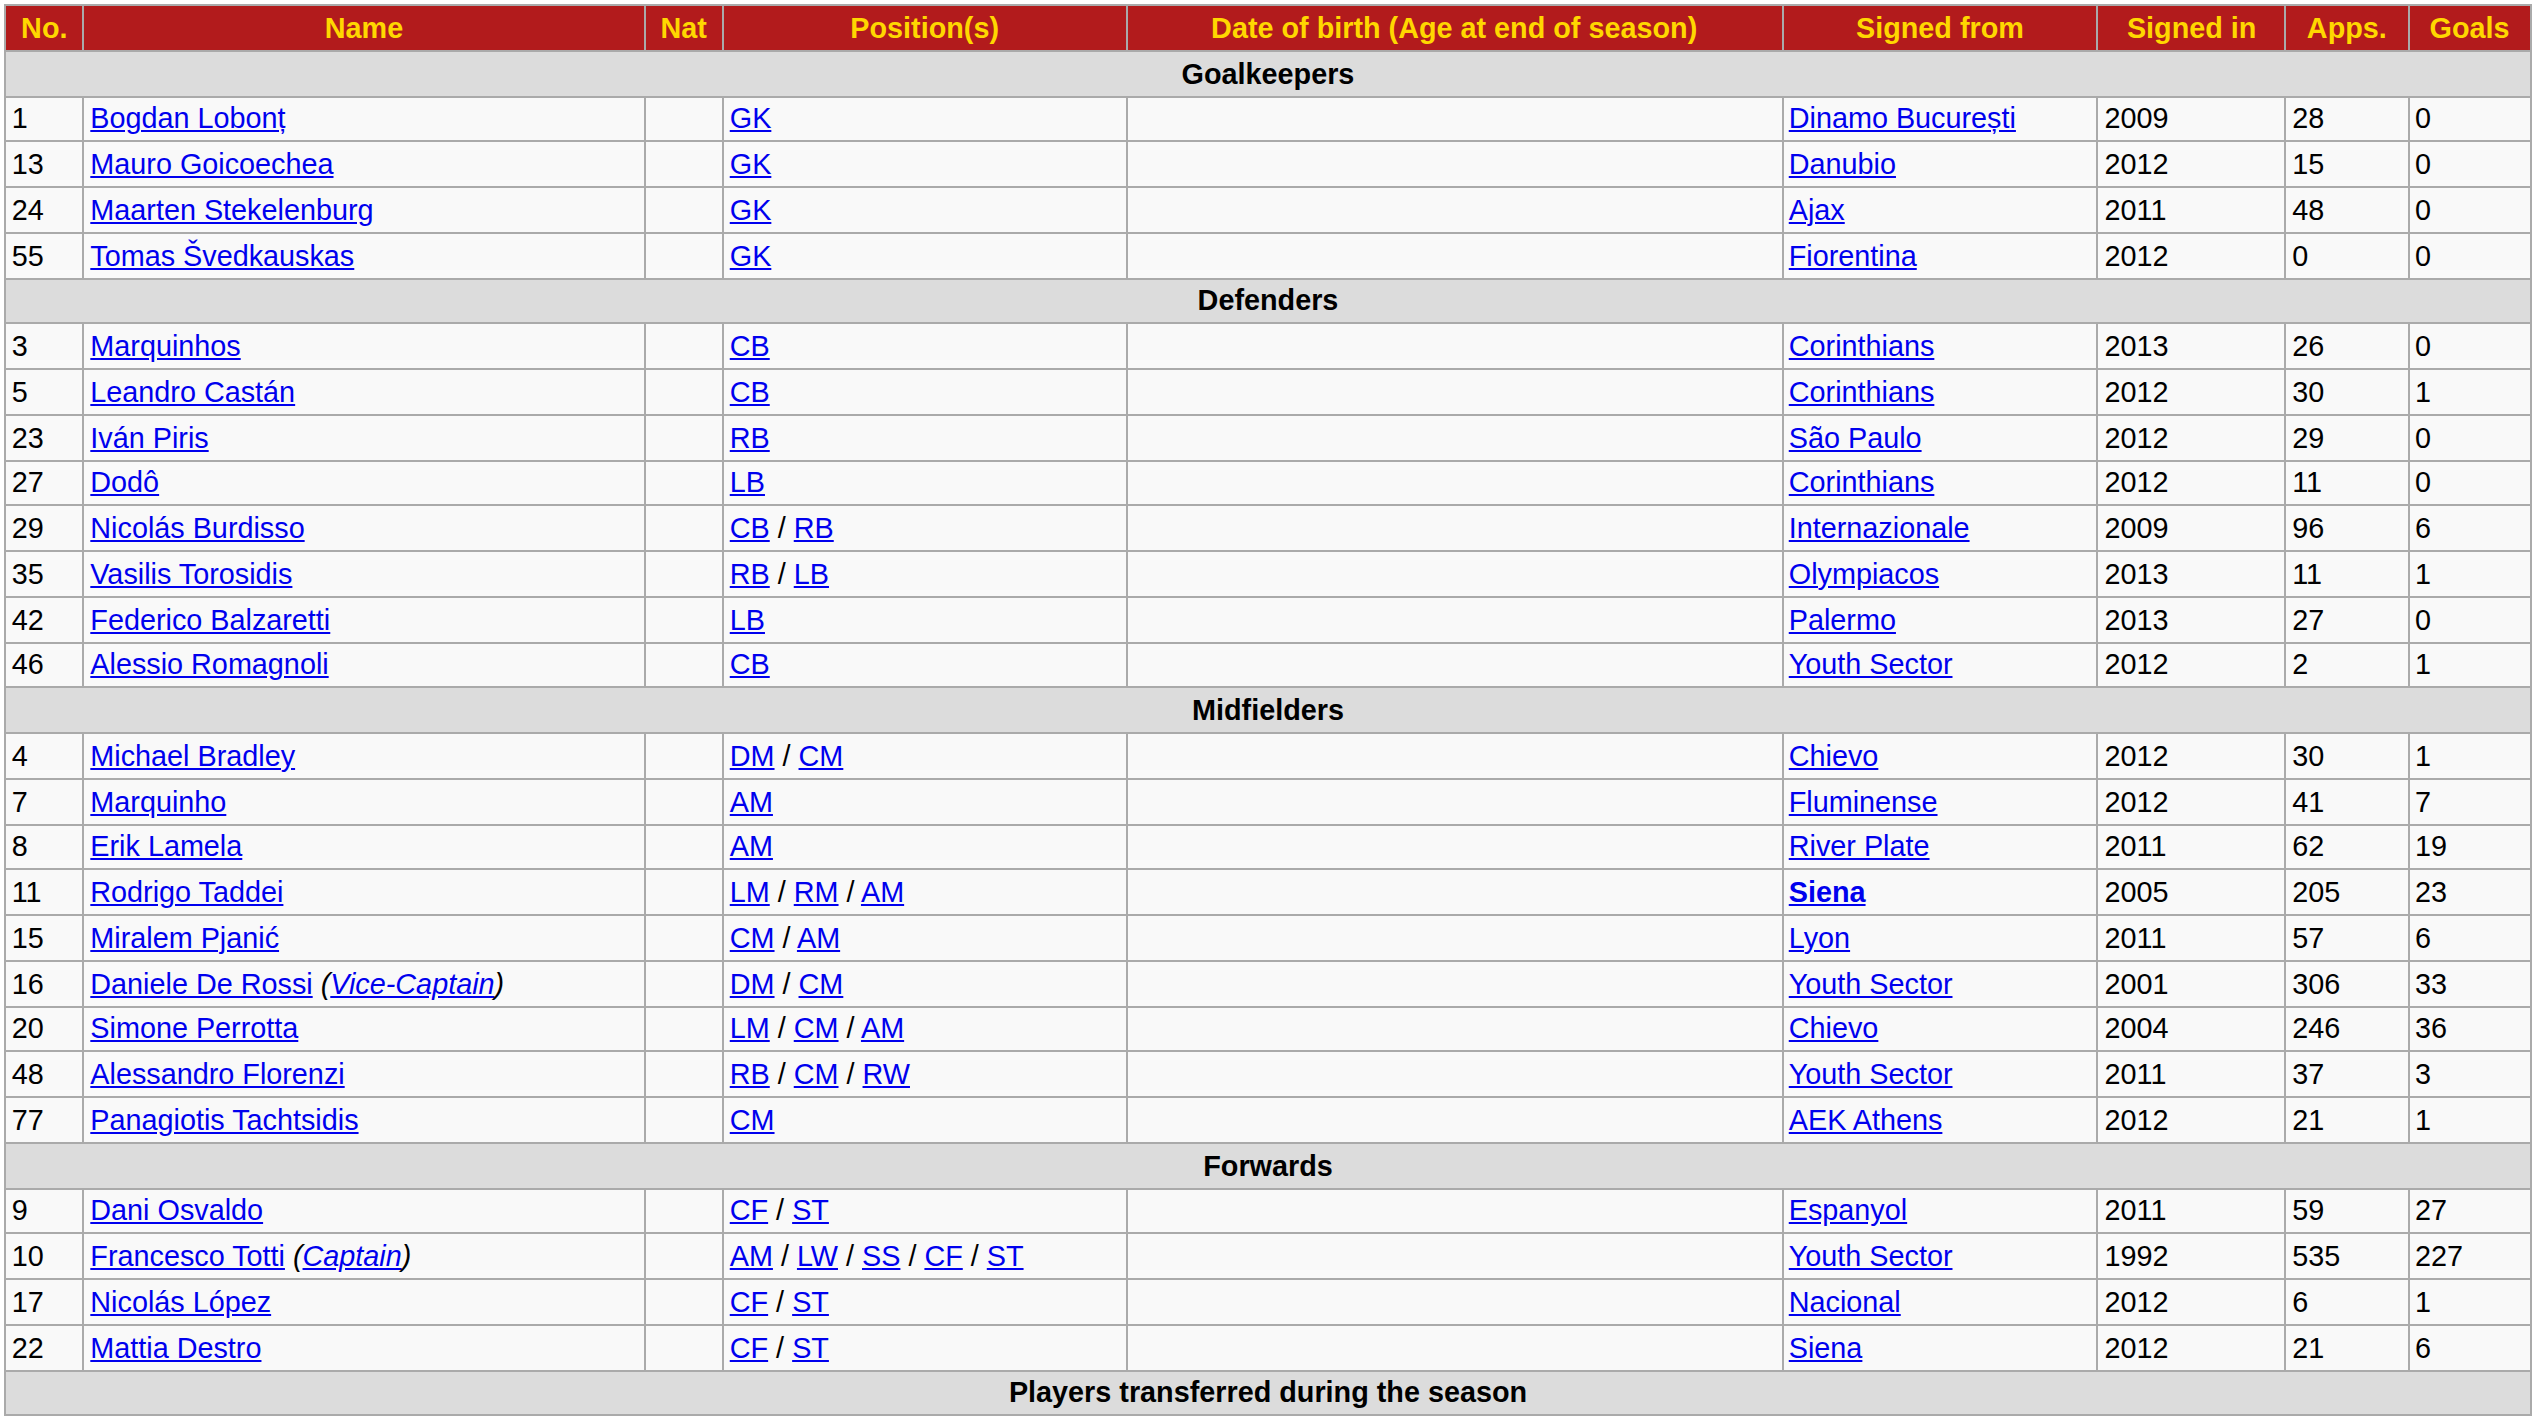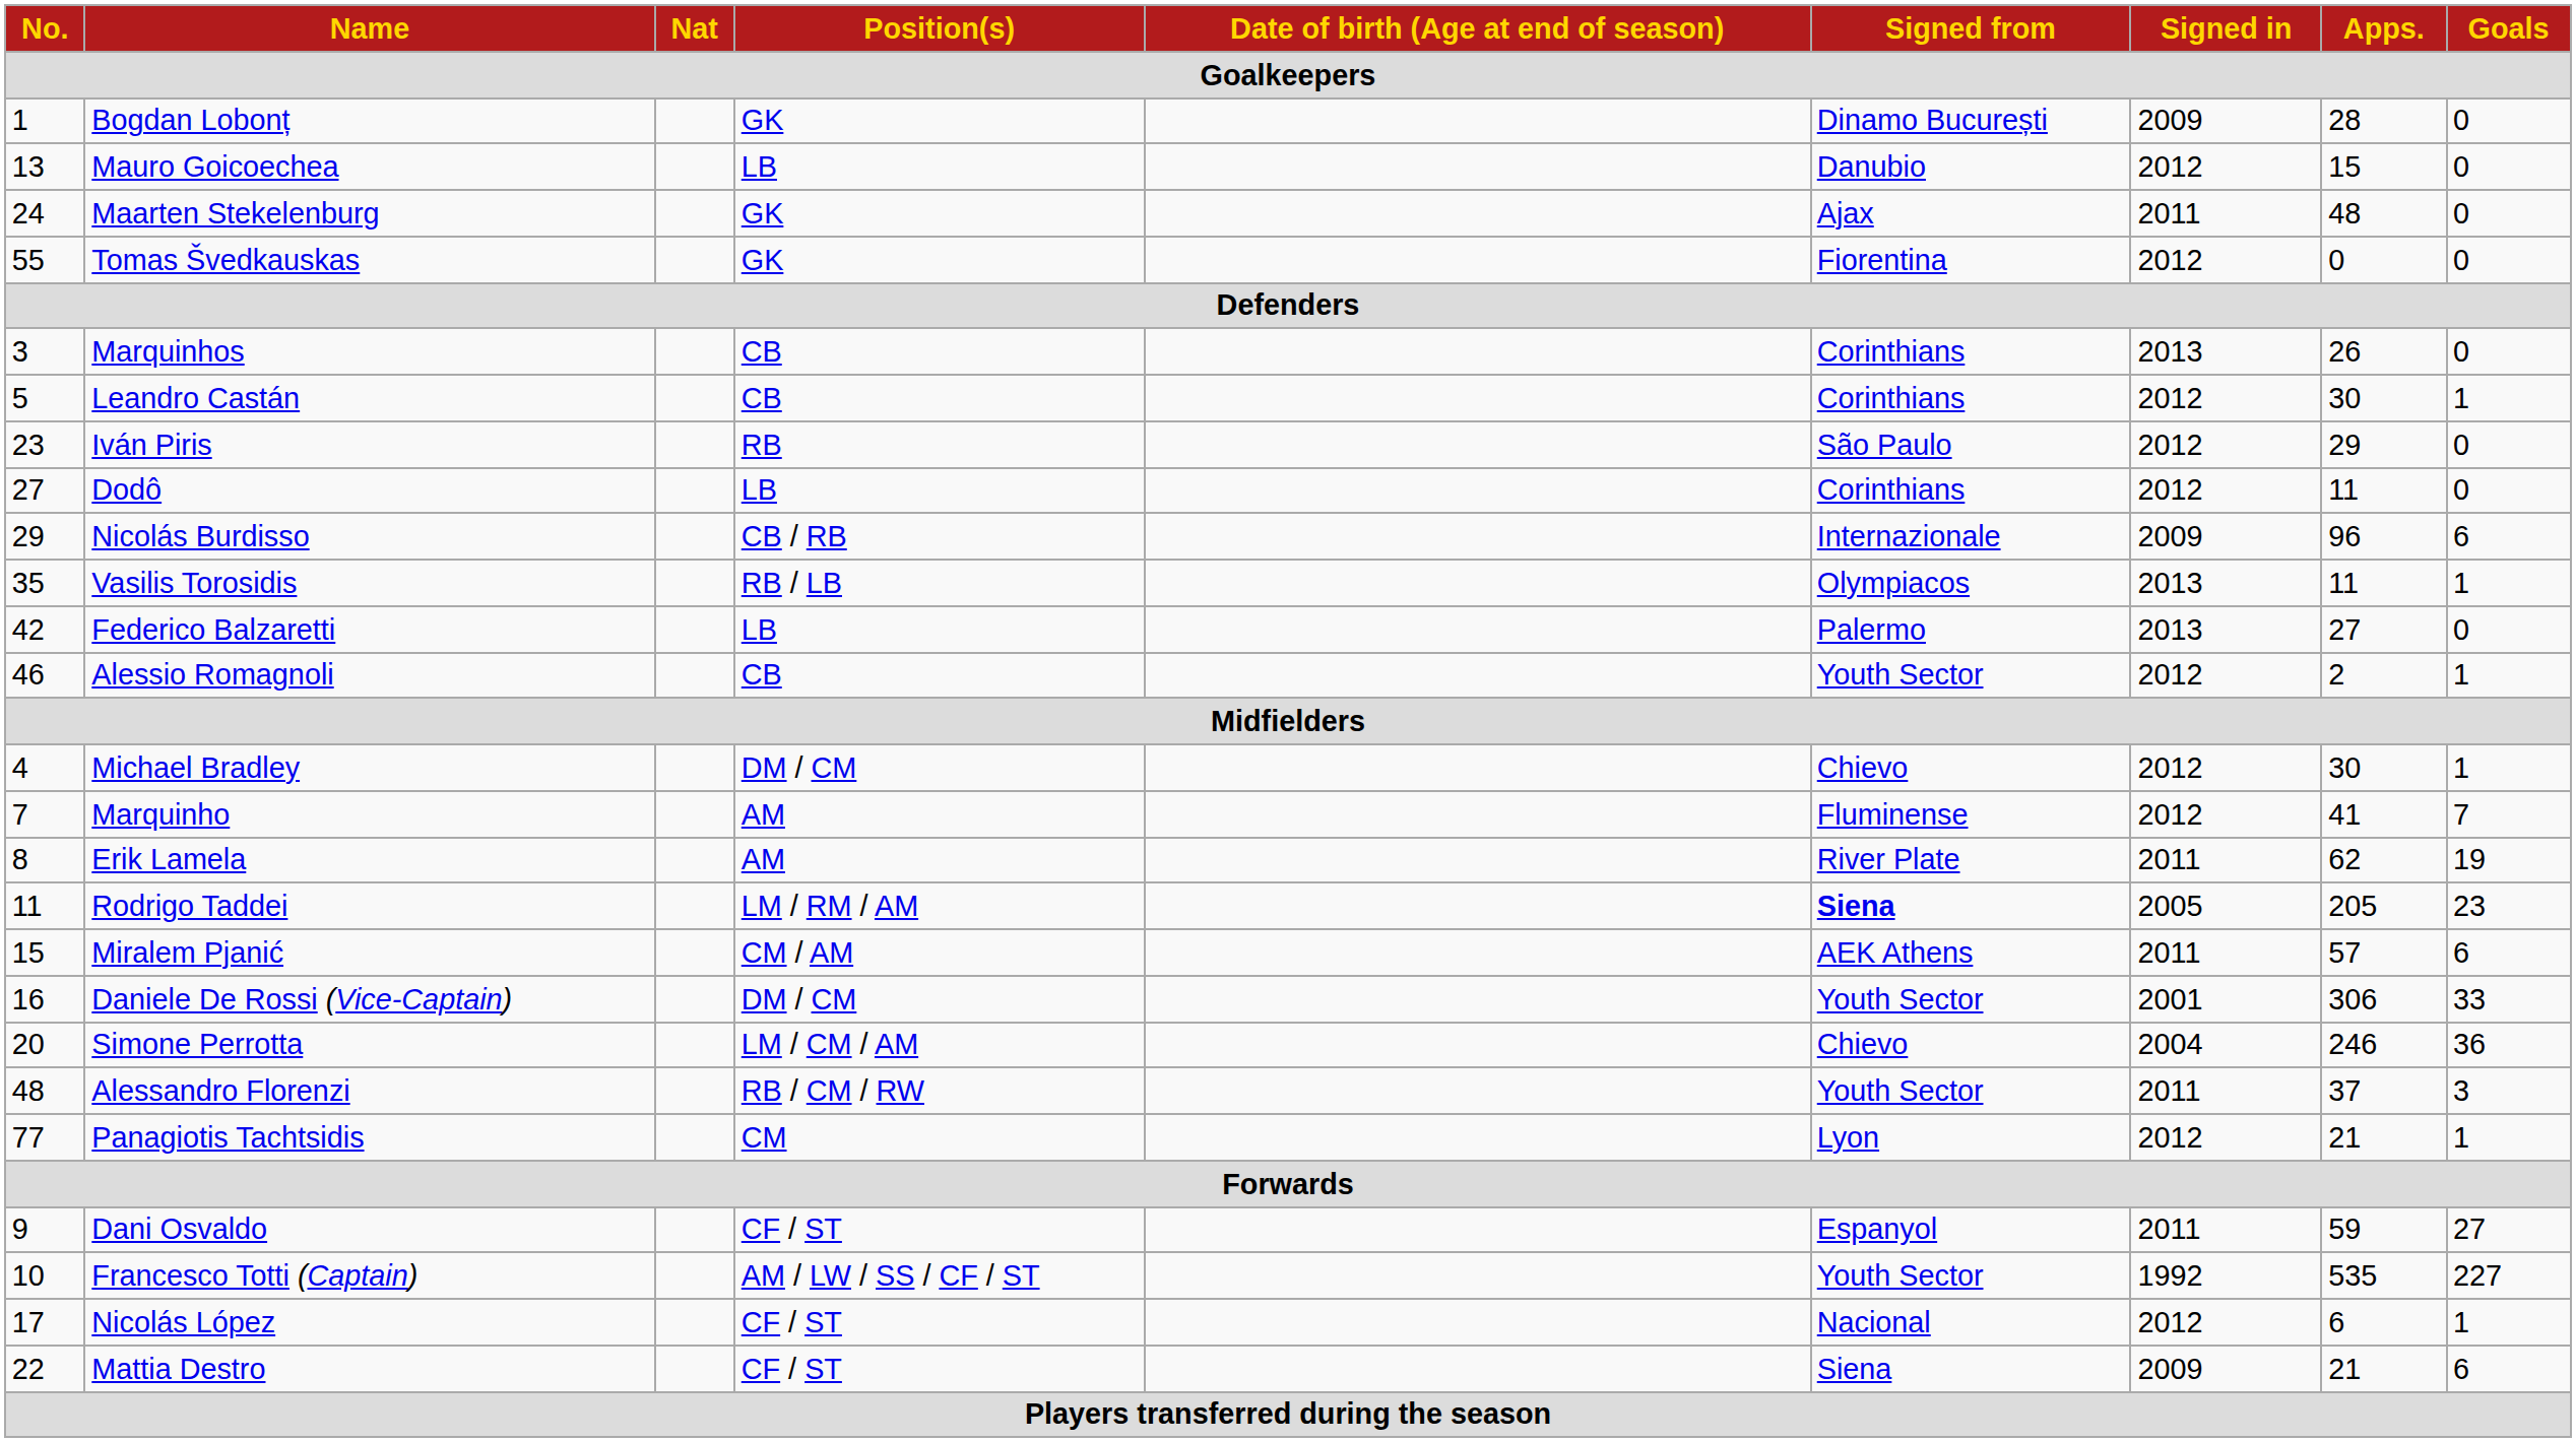 <table class="wikitable" style="text-align:left; font-size:90%; width:100%">
 <tr>
 <th style="background:#B21B1C; color:#FFD700; text-align:center;">No.</th>
 <th style="background:#B21B1C; color:#FFD700; text-align:center;">Name</th>
 <th style="background:#B21B1C; color:#FFD700; text-align:center;">Nat</th>
 <th style="background:#B21B1C; color:#FFD700; text-align:center;">Position(s)</th>
 <th style="background:#B21B1C; color:#FFD700; text-align:center;">Date of birth (Age at end of season)</th>
 <th style="background:#B21B1C; color:#FFD700; text-align:center;">Signed from</th>
 <th style="background:#B21B1C; color:#FFD700; text-align:center;">Signed in</th>
 <th style="background:#B21B1C; color:#FFD700; text-align:center;">Apps.</th>
 <th style="background:#B21B1C; color:#FFD700; text-align:center;">Goals</th>
 </tr>
 <tr>
 <th colspan=10 style="background:#DCDCDC; text-align:center;">Goalkeepers</th>
 </tr>
 <tr>
 <td>1</td>
 <td><a href='#'>Bogdan Lobonț</a></td>
 <td></td>
 <td><a href='#'>GK</a></td>
 <td></td>
 <td> <a href='#'>Dinamo București</a></td>
 <td>2009</td>
 <td>28</td>
 <td>0</td>
 </tr>
 <tr>
 <td>13</td>
 <td><a href='#'>Mauro Goicoechea</a></td>
 <td></td>
-<td><a href='#'>GK</a></td>
+<td><a href='#'>LB</a></td>
 <td></td>
 <td> <a href='#'>Danubio</a></td>
 <td>2012</td>
 <td>15</td>
 <td>0</td>
 </tr>
 <tr>
 <td>24</td>
 <td><a href='#'>Maarten Stekelenburg</a></td>
 <td></td>
 <td><a href='#'>GK</a></td>
 <td></td>
 <td> <a href='#'>Ajax</a></td>
 <td>2011</td>
 <td>48</td>
 <td>0</td>
 </tr>
 <tr>
 <td>55</td>
 <td><a href='#'>Tomas Švedkauskas</a></td>
 <td></td>
 <td><a href='#'>GK</a></td>
 <td></td>
 <td> <a href='#'>Fiorentina</a></td>
 <td>2012</td>
 <td>0</td>
 <td>0</td>
 </tr>
 <tr>
 <th colspan=10 style="background:#DCDCDC; text-align:center;">Defenders</th>
 </tr>
 <tr>
 <td>3</td>
 <td><a href='#'>Marquinhos</a></td>
 <td></td>
 <td><a href='#'>CB</a></td>
 <td></td>
 <td> <a href='#'>Corinthians</a></td>
 <td>2013</td>
 <td>26</td>
 <td>0</td>
 </tr>
 <tr>
 <td>5</td>
 <td><a href='#'>Leandro Castán</a></td>
 <td></td>
 <td><a href='#'>CB</a></td>
 <td></td>
 <td> <a href='#'>Corinthians</a></td>
 <td>2012</td>
 <td>30</td>
 <td>1</td>
 </tr>
 <tr>
 <td>23</td>
 <td><a href='#'>Iván Piris</a></td>
 <td></td>
 <td><a href='#'>RB</a></td>
 <td></td>
 <td> <a href='#'>São Paulo</a></td>
 <td>2012</td>
 <td>29</td>
 <td>0</td>
 </tr>
 <tr>
 <td>27</td>
 <td><a href='#'>Dodô</a></td>
 <td></td>
 <td><a href='#'>LB</a></td>
 <td></td>
 <td> <a href='#'>Corinthians</a></td>
 <td>2012</td>
 <td>11</td>
 <td>0</td>
 </tr>
 <tr>
 <td>29</td>
 <td><a href='#'>Nicolás Burdisso</a></td>
 <td></td>
 <td><a href='#'>CB</a> / <a href='#'>RB</a></td>
 <td></td>
 <td> <a href='#'>Internazionale</a></td>
 <td>2009</td>
 <td>96</td>
 <td>6</td>
 </tr>
 <tr>
 <td>35</td>
 <td><a href='#'>Vasilis Torosidis</a></td>
 <td></td>
 <td><a href='#'>RB</a> / <a href='#'>LB</a></td>
 <td></td>
 <td> <a href='#'>Olympiacos</a></td>
 <td>2013</td>
 <td>11</td>
 <td>1</td>
 </tr>
 <tr>
 <td>42</td>
 <td><a href='#'>Federico Balzaretti</a></td>
 <td></td>
 <td><a href='#'>LB</a></td>
 <td></td>
 <td> <a href='#'>Palermo</a></td>
 <td>2013</td>
 <td>27</td>
 <td>0</td>
 </tr>
 <tr>
 <td>46</td>
 <td><a href='#'>Alessio Romagnoli</a></td>
 <td></td>
 <td><a href='#'>CB</a></td>
 <td></td>
 <td> <a href='#'>Youth Sector</a></td>
 <td>2012</td>
 <td>2</td>
 <td>1</td>
 </tr>
 <tr>
 <th colspan=10 style="background:#DCDCDC; text-align:center;">Midfielders</th>
 </tr>
 <tr>
 <td>4</td>
 <td><a href='#'>Michael Bradley</a></td>
 <td></td>
 <td><a href='#'>DM</a> / <a href='#'>CM</a></td>
 <td></td>
 <td> <a href='#'>Chievo</a></td>
 <td>2012</td>
 <td>30</td>
 <td>1</td>
 </tr>
 <tr>
 <td>7</td>
 <td><a href='#'>Marquinho</a></td>
 <td></td>
 <td><a href='#'>AM</a></td>
 <td></td>
 <td> <a href='#'>Fluminense</a></td>
 <td>2012</td>
 <td>41</td>
 <td>7</td>
 </tr>
 <tr>
 <td>8</td>
 <td><a href='#'>Erik Lamela</a></td>
 <td></td>
 <td><a href='#'>AM</a></td>
 <td></td>
 <td> <a href='#'>River Plate</a></td>
 <td>2011</td>
 <td>62</td>
 <td>19</td>
 </tr>
 <tr>
 <td>11</td>
 <td><a href='#'>Rodrigo Taddei</a></td>
 <td></td>
 <td><a href='#'>LM</a> / <a href='#'>RM</a> / <a href='#'>AM</a></td>
 <td></td>
 <td><strong> <a href='#'>Siena</a></strong></td>
 <td>2005</td>
 <td>205</td>
 <td>23</td>
 </tr>
 <tr>
 <td>15</td>
 <td><a href='#'>Miralem Pjanić</a></td>
 <td></td>
 <td><a href='#'>CM</a> / <a href='#'>AM</a></td>
 <td></td>
-<td> <a href='#'>Lyon</a></td>
+<td> <a href='#'>AEK Athens</a></td>
 <td>2011</td>
 <td>57</td>
 <td>6</td>
 </tr>
 <tr>
 <td>16</td>
 <td><a href='#'>Daniele De Rossi</a> <em>(<a href='#'>Vice-Captain</a>)</em></td>
 <td></td>
 <td><a href='#'>DM</a> / <a href='#'>CM</a></td>
 <td></td>
 <td> <a href='#'>Youth Sector</a></td>
 <td>2001</td>
 <td>306</td>
 <td>33</td>
 </tr>
 <tr>
 <td>20</td>
 <td><a href='#'>Simone Perrotta</a></td>
 <td></td>
 <td><a href='#'>LM</a> / <a href='#'>CM</a> / <a href='#'>AM</a></td>
 <td></td>
 <td> <a href='#'>Chievo</a></td>
 <td>2004</td>
 <td>246</td>
 <td>36</td>
 </tr>
 <tr>
 <td>48</td>
 <td><a href='#'>Alessandro Florenzi</a></td>
 <td></td>
 <td><a href='#'>RB</a> / <a href='#'>CM</a> / <a href='#'>RW</a></td>
 <td></td>
 <td> <a href='#'>Youth Sector</a></td>
 <td>2011</td>
 <td>37</td>
 <td>3</td>
 </tr>
 <tr>
 <td>77</td>
 <td><a href='#'>Panagiotis Tachtsidis</a></td>
 <td></td>
 <td><a href='#'>CM</a></td>
 <td></td>
-<td> <a href='#'>AEK Athens</a></td>
+<td> <a href='#'>Lyon</a></td>
 <td>2012</td>
 <td>21</td>
 <td>1</td>
 </tr>
 <tr>
 <th colspan=10 style="background:#DCDCDC; text-align:center;">Forwards</th>
 </tr>
 <tr>
 <td>9</td>
 <td><a href='#'>Dani Osvaldo</a></td>
 <td></td>
 <td><a href='#'>CF</a> / <a href='#'>ST</a></td>
 <td></td>
 <td> <a href='#'>Espanyol</a></td>
 <td>2011</td>
 <td>59</td>
 <td>27</td>
 </tr>
 <tr>
 <td>10</td>
 <td><a href='#'>Francesco Totti</a> <em>(<a href='#'>Captain</a>)</em></td>
 <td></td>
 <td><a href='#'>AM</a> / <a href='#'>LW</a> / <a href='#'>SS</a> / <a href='#'>CF</a> / <a href='#'>ST</a></td>
 <td></td>
 <td> <a href='#'>Youth Sector</a></td>
 <td>1992</td>
 <td>535</td>
 <td>227</td>
 </tr>
 <tr>
 <td>17</td>
 <td><a href='#'>Nicolás López</a></td>
 <td></td>
 <td><a href='#'>CF</a> / <a href='#'>ST</a></td>
 <td></td>
 <td> <a href='#'>Nacional</a></td>
 <td>2012</td>
 <td>6</td>
 <td>1</td>
 </tr>
 <tr>
 <td>22</td>
 <td><a href='#'>Mattia Destro</a></td>
 <td></td>
 <td><a href='#'>CF</a> / <a href='#'>ST</a></td>
 <td></td>
 <td> <a href='#'>Siena</a></td>
-<td>2012</td>
+<td>2009</td>
 <td>21</td>
 <td>6</td>
 </tr>
 <tr>
 <th colspan=10 style="background:#DCDCDC; text-align:center;">Players transferred during the season</th>
 </tr>
 </table>
